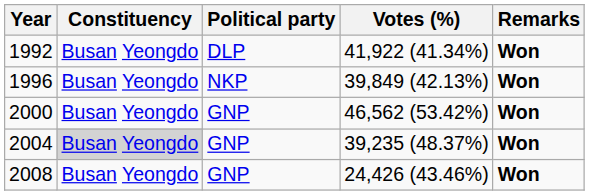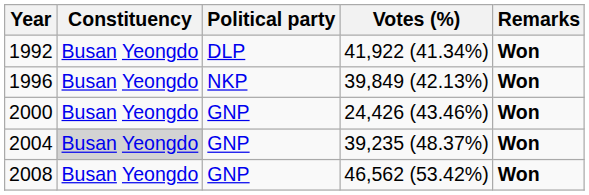 <table class="wikitable">
 <tr>
 <th>Year</th>
 <th>Constituency</th>
 <th>Political party</th>
 <th>Votes (%)</th>
 <th>Remarks</th>
 </tr>
 <tr>
 <td>1992</td>
 <td><a href='#'>Busan</a> <a href='#'>Yeongdo</a></td>
 <td><a href='#'>DLP</a></td>
 <td>41,922 (41.34%)</td>
 <td><strong>Won</strong></td>
 </tr>
 <tr>
 <td>1996</td>
 <td><a href='#'>Busan</a> <a href='#'>Yeongdo</a></td>
 <td><a href='#'>NKP</a></td>
 <td>39,849 (42.13%)</td>
 <td><strong>Won</strong></td>
 </tr>
 <tr>
 <td>2000</td>
 <td><a href='#'>Busan</a> <a href='#'>Yeongdo</a></td>
 <td><a href='#'>GNP</a></td>
-<td>46,562 (53.42%)</td>
+<td>24,426 (43.46%)</td>
 <td><strong>Won</strong></td>
 </tr>
 <tr>
 <td>2004</td>
 <td style="background: lightgrey;"><a href='#'>Busan</a> <a href='#'>Yeongdo</a></td>
 <td><a href='#'>GNP</a></td>
 <td>39,235 (48.37%)</td>
 <td><strong>Won</strong></td>
 </tr>
 <tr>
 <td>2008</td>
 <td><a href='#'>Busan</a> <a href='#'>Yeongdo</a></td>
 <td><a href='#'>GNP</a></td>
-<td>24,426 (43.46%)</td>
+<td>46,562 (53.42%)</td>
 <td><strong>Won</strong></td>
 </tr>
 </table>
